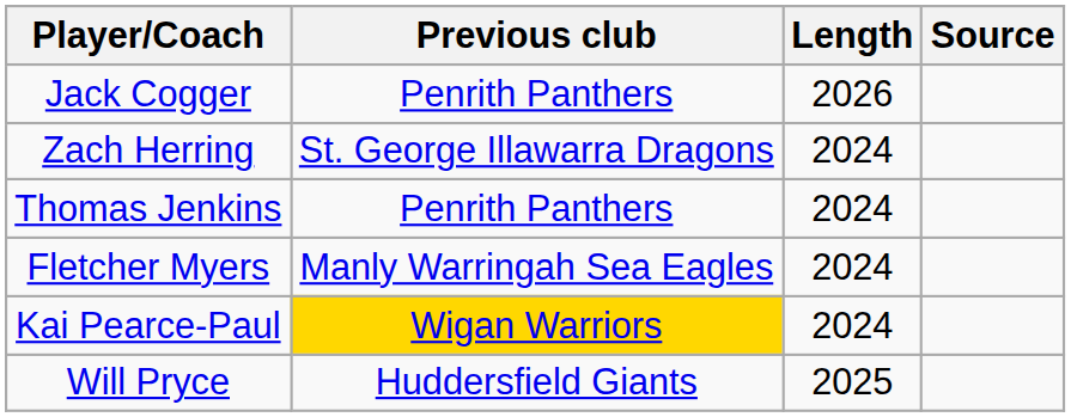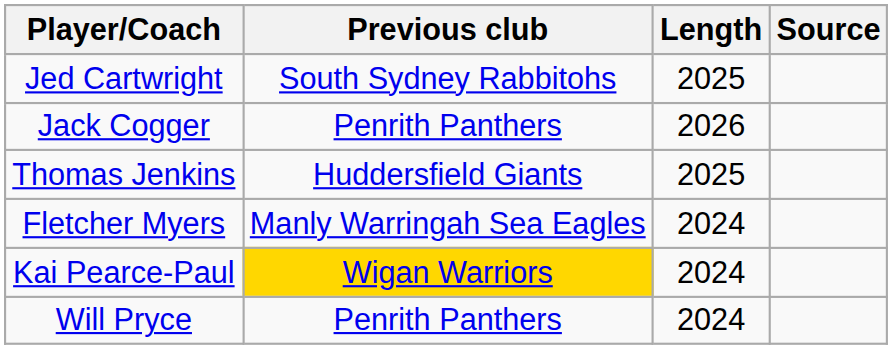 <table class="wikitable sortable" style="text-align: center; font-size:90%">
 <tr style="background:#efefef;">
 <th>Player/Coach</th>
 <th>Previous club</th>
 <th>Length</th>
 <th>Source</th>
 </tr>
 <tr>
+<td><a href='#'>Jed Cartwright</a></td>
+<td><a href='#'>South Sydney Rabbitohs</a></td>
+<td>2025</td>
+<td></td>
+</tr>
+<tr>
 <td><a href='#'>Jack Cogger</a></td>
 <td><a href='#'>Penrith Panthers</a></td>
 <td>2026</td>
 <td></td>
 </tr>
 <tr>
-<td><a href='#'>Zach Herring</a></td>
-<td><a href='#'>St. George Illawarra Dragons</a></td>
-<td>2024</td>
-<td></td>
-</tr>
-<tr>
 <td><a href='#'>Thomas Jenkins</a></td>
-<td><a href='#'>Penrith Panthers</a></td>
-<td>2024</td>
+<td><a href='#'>Huddersfield Giants</a></td>
+<td>2025</td>
 <td></td>
 </tr>
 <tr>
 <td><a href='#'>Fletcher Myers</a></td>
 <td><a href='#'>Manly Warringah Sea Eagles</a></td>
 <td>2024</td>
 <td></td>
 </tr>
 <tr>
 <td><a href='#'>Kai Pearce-Paul</a></td>
 <td style="background: gold;"><a href='#'>Wigan Warriors</a></td>
 <td>2024</td>
 <td></td>
 </tr>
 <tr>
 <td><a href='#'>Will Pryce</a></td>
-<td><a href='#'>Huddersfield Giants</a></td>
-<td>2025</td>
+<td><a href='#'>Penrith Panthers</a></td>
+<td>2024</td>
 <td></td>
 </tr>
 </table>
